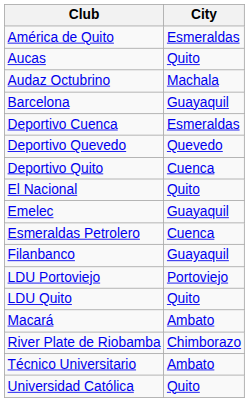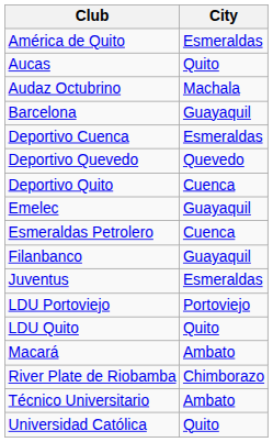 <table class="wikitable sortable">
 <tr>
 <th>Club</th>
 <th>City</th>
 </tr>
 <tr>
 <td><a href='#'>América de Quito</a></td>
 <td><a href='#'>Esmeraldas</a></td>
 </tr>
 <tr>
 <td><a href='#'>Aucas</a></td>
 <td><a href='#'>Quito</a></td>
 </tr>
 <tr>
 <td><a href='#'>Audaz Octubrino</a></td>
 <td><a href='#'>Machala</a></td>
 </tr>
 <tr>
 <td><a href='#'>Barcelona</a></td>
 <td><a href='#'>Guayaquil</a></td>
 </tr>
 <tr>
 <td><a href='#'>Deportivo Cuenca</a></td>
 <td><a href='#'>Esmeraldas</a></td>
 </tr>
 <tr>
 <td><a href='#'>Deportivo Quevedo</a></td>
 <td><a href='#'>Quevedo</a></td>
 </tr>
 <tr>
 <td><a href='#'>Deportivo Quito</a></td>
 <td><a href='#'>Cuenca</a></td>
 </tr>
 <tr>
-<td><a href='#'>El Nacional</a></td>
-<td><a href='#'>Quito</a></td>
-</tr>
-<tr>
 <td><a href='#'>Emelec</a></td>
 <td><a href='#'>Guayaquil</a></td>
 </tr>
 <tr>
 <td><a href='#'>Esmeraldas Petrolero</a></td>
 <td><a href='#'>Cuenca</a></td>
 </tr>
 <tr>
 <td><a href='#'>Filanbanco</a></td>
 <td><a href='#'>Guayaquil</a></td>
+</tr>
+<tr>
+<td><a href='#'>Juventus</a></td>
+<td><a href='#'>Esmeraldas</a></td>
 </tr>
 <tr>
 <td><a href='#'>LDU Portoviejo</a></td>
 <td><a href='#'>Portoviejo</a></td>
 </tr>
 <tr>
 <td><a href='#'>LDU Quito</a></td>
 <td><a href='#'>Quito</a></td>
 </tr>
 <tr>
 <td><a href='#'>Macará</a></td>
 <td><a href='#'>Ambato</a></td>
 </tr>
 <tr>
 <td><a href='#'>River Plate de Riobamba</a></td>
 <td><a href='#'>Chimborazo</a></td>
 </tr>
 <tr>
 <td><a href='#'>Técnico Universitario</a></td>
 <td><a href='#'>Ambato</a></td>
 </tr>
 <tr>
 <td><a href='#'>Universidad Católica</a></td>
 <td><a href='#'>Quito</a></td>
 </tr>
 </table>
